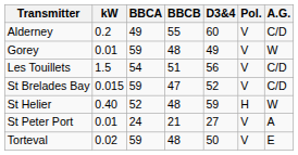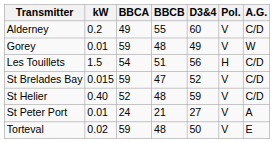 <table class="wikitable sortable">
 <tr>
 <th>Transmitter</th>
 <th>kW</th>
 <th>BBCA</th>
 <th>BBCB</th>
 <th>D3&4</th>
 <th><abbr>Pol.</abbr></th>
 <th><abbr>A.G.</abbr></th>
 </tr>
 <tr>
 <td>Alderney</td>
 <td>0.2</td>
 <td>49</td>
 <td>55</td>
 <td>60</td>
 <td>V</td>
 <td>C/D</td>
 </tr>
 <tr>
 <td>Gorey</td>
 <td>0.01</td>
 <td>59</td>
 <td>48</td>
 <td>49</td>
 <td>V</td>
 <td>W</td>
 </tr>
 <tr>
 <td>Les Touillets</td>
 <td>1.5</td>
 <td>54</td>
 <td>51</td>
 <td>56</td>
-<td>V</td>
+<td>H</td>
 <td>C/D</td>
 </tr>
 <tr>
 <td>St Brelades Bay</td>
 <td>0.015</td>
 <td>59</td>
 <td>47</td>
 <td>52</td>
 <td>V</td>
 <td>C/D</td>
 </tr>
 <tr>
 <td>St Helier</td>
 <td>0.40</td>
 <td>52</td>
 <td>48</td>
 <td>59</td>
-<td>H</td>
-<td>W</td>
+<td>V</td>
+<td>C/D</td>
 </tr>
 <tr>
 <td>St Peter Port</td>
 <td>0.01</td>
 <td>24</td>
 <td>21</td>
 <td>27</td>
 <td>V</td>
 <td>A</td>
 </tr>
 <tr>
 <td>Torteval</td>
 <td>0.02</td>
 <td>59</td>
 <td>48</td>
 <td>50</td>
 <td>V</td>
 <td>E</td>
 </tr>
 </table>
